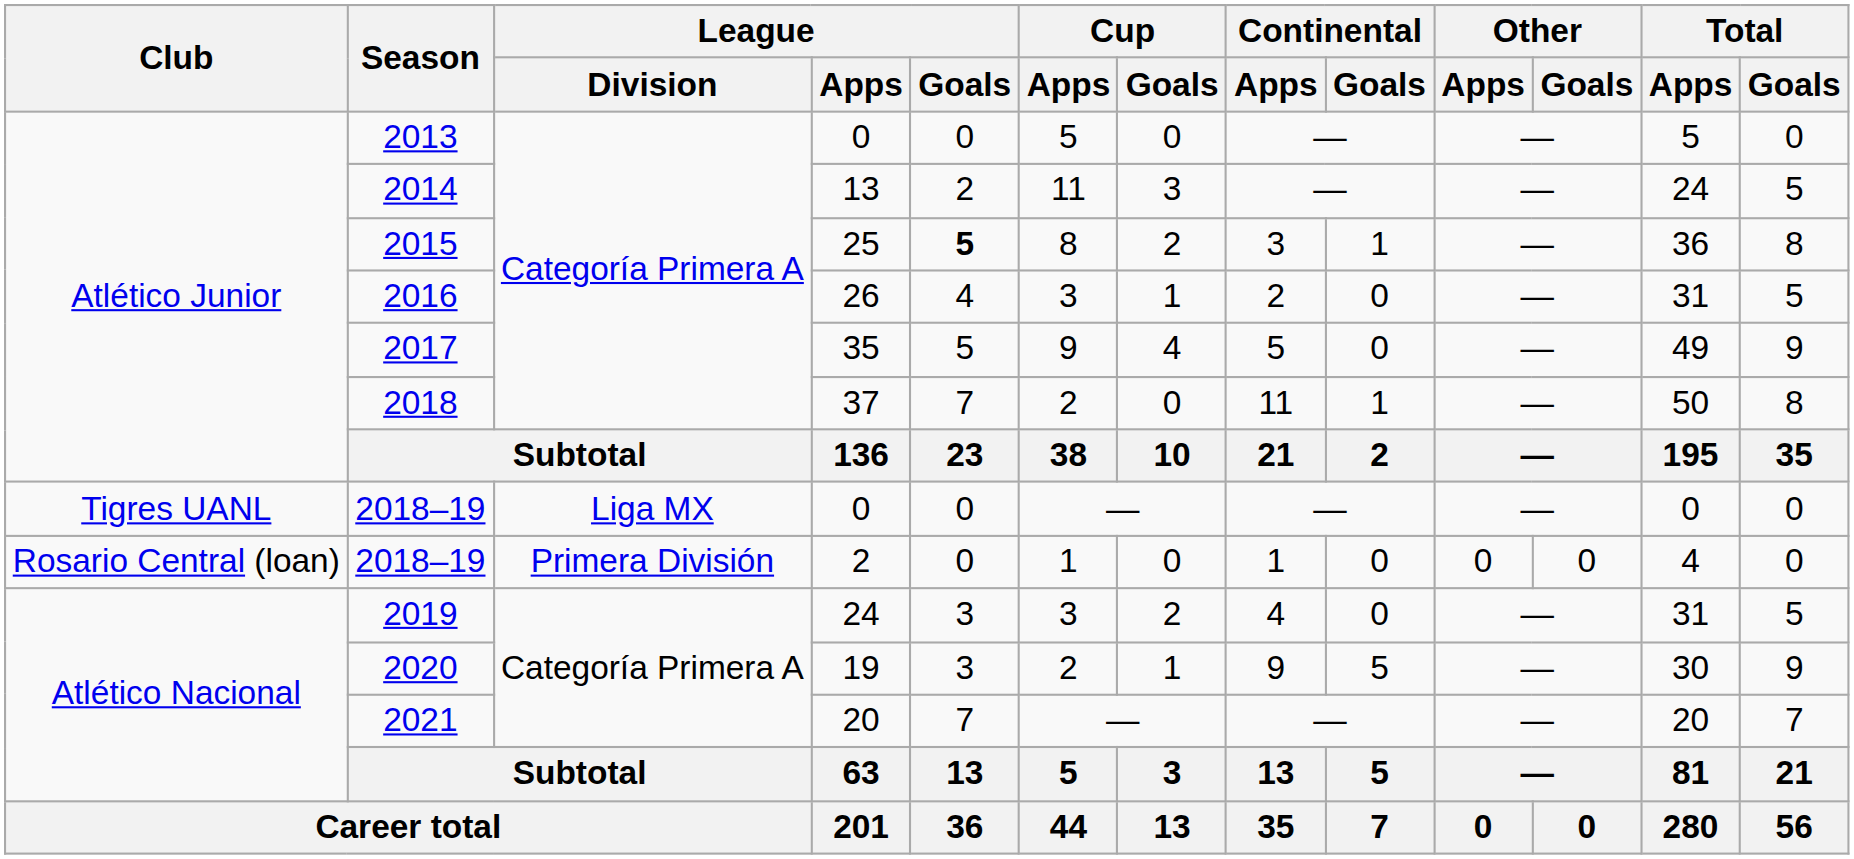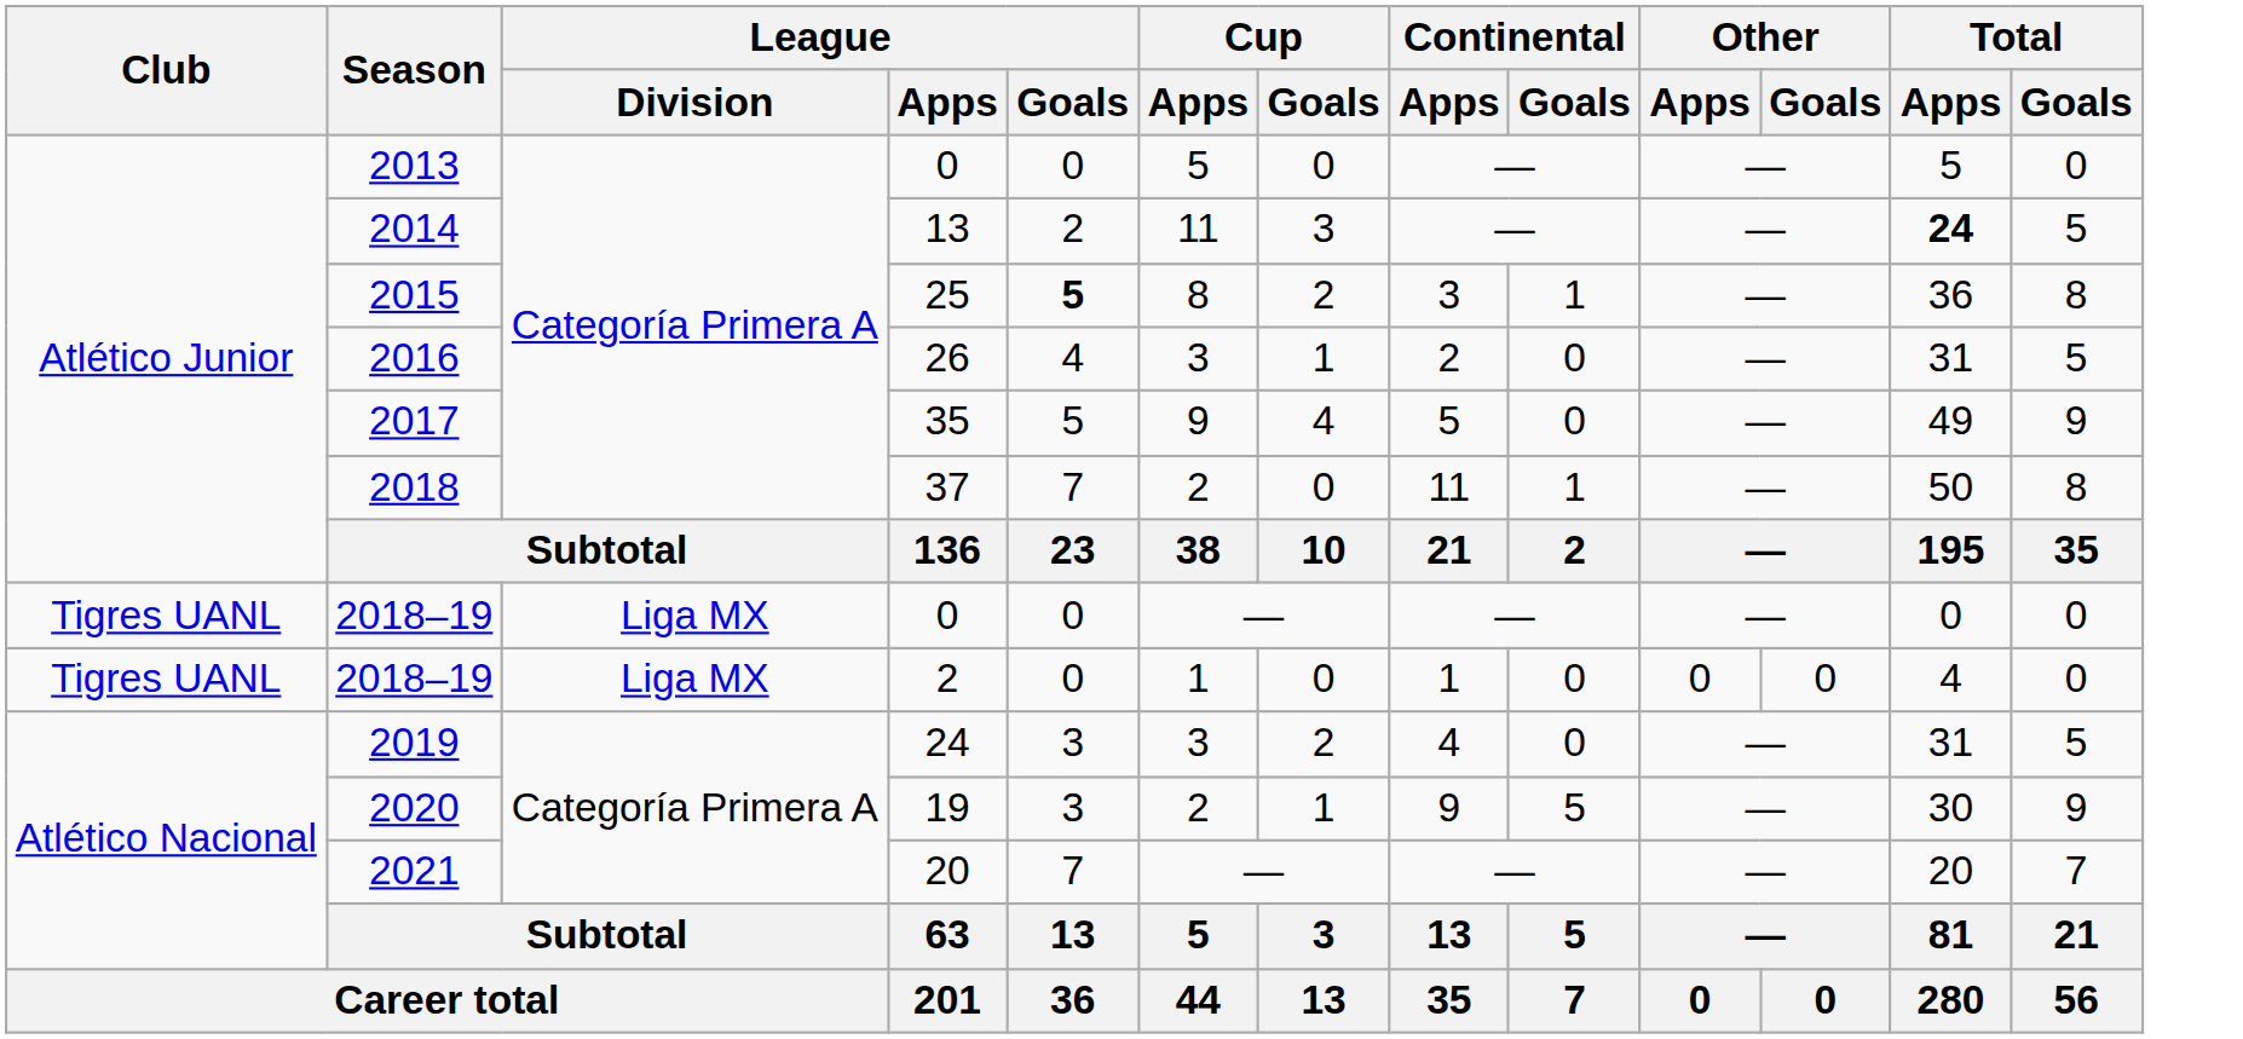 <table class="wikitable" style="text-align:center">
 <tr>
 <th rowspan="2">Club</th>
 <th rowspan="2">Season</th>
 <th colspan="3">League</th>
 <th colspan="2">Cup</th>
 <th colspan="2">Continental</th>
 <th colspan="2">Other</th>
 <th colspan="2">Total</th>
 </tr>
 <tr>
 <th>Division</th>
 <th>Apps</th>
 <th>Goals</th>
 <th>Apps</th>
 <th>Goals</th>
 <th>Apps</th>
 <th>Goals</th>
 <th>Apps</th>
 <th>Goals</th>
 <th>Apps</th>
 <th>Goals</th>
 </tr>
 <tr>
 <td rowspan="7"><a href='#'>Atlético Junior</a></td>
 <td><a href='#'>2013</a></td>
 <td rowspan="6"><a href='#'>Categoría Primera A</a></td>
 <td>0</td>
 <td>0</td>
 <td>5</td>
 <td>0</td>
 <td colspan="2">—</td>
 <td colspan="2">—</td>
 <td>5</td>
 <td>0</td>
 </tr>
 <tr>
 <td><a href='#'>2014</a></td>
 <td>13</td>
 <td>2</td>
 <td>11</td>
 <td>3</td>
 <td colspan="2">—</td>
 <td colspan="2">—</td>
-<td>24</td>
+<td><strong>24</strong></td>
 <td>5</td>
 </tr>
 <tr>
 <td><a href='#'>2015</a></td>
 <td>25</td>
 <td><strong>5</strong></td>
 <td>8</td>
 <td>2</td>
 <td>3</td>
 <td>1</td>
 <td colspan="2">—</td>
 <td>36</td>
 <td>8</td>
 </tr>
 <tr>
 <td><a href='#'>2016</a></td>
 <td>26</td>
 <td>4</td>
 <td>3</td>
 <td>1</td>
 <td>2</td>
 <td>0</td>
 <td colspan="2">—</td>
 <td>31</td>
 <td>5</td>
 </tr>
 <tr>
 <td><a href='#'>2017</a></td>
 <td>35</td>
 <td>5</td>
 <td>9</td>
 <td>4</td>
 <td>5</td>
 <td>0</td>
 <td colspan="2">—</td>
 <td>49</td>
 <td>9</td>
 </tr>
 <tr>
 <td><a href='#'>2018</a></td>
 <td>37</td>
 <td>7</td>
 <td>2</td>
 <td>0</td>
 <td>11</td>
 <td>1</td>
 <td colspan="2">—</td>
 <td>50</td>
 <td>8</td>
 </tr>
 <tr>
 <th colspan="2">Subtotal</th>
 <th>136</th>
 <th>23</th>
 <th>38</th>
 <th>10</th>
 <th>21</th>
 <th>2</th>
 <th colspan="2">—</th>
 <th>195</th>
 <th>35</th>
 </tr>
 <tr>
 <td><a href='#'>Tigres UANL</a></td>
 <td><a href='#'>2018–19</a></td>
 <td><a href='#'>Liga MX</a></td>
 <td>0</td>
 <td>0</td>
 <td colspan="2">—</td>
 <td colspan="2">—</td>
 <td colspan="2">—</td>
 <td>0</td>
 <td>0</td>
 </tr>
 <tr>
-<td><a href='#'>Rosario Central</a> (loan)</td>
+<td><a href='#'>Tigres UANL</a></td>
 <td><a href='#'>2018–19</a></td>
-<td><a href='#'>Primera División</a></td>
+<td><a href='#'>Liga MX</a></td>
 <td>2</td>
 <td>0</td>
 <td>1</td>
 <td>0</td>
 <td>1</td>
 <td>0</td>
 <td>0</td>
 <td>0</td>
 <td>4</td>
 <td>0</td>
 </tr>
 <tr>
 <td rowspan="4"><a href='#'>Atlético Nacional</a></td>
 <td><a href='#'>2019</a></td>
 <td rowspan="3">Categoría Primera A</td>
 <td>24</td>
 <td>3</td>
 <td>3</td>
 <td>2</td>
 <td>4</td>
 <td>0</td>
 <td colspan="2">—</td>
 <td>31</td>
 <td>5</td>
 </tr>
 <tr>
 <td><a href='#'>2020</a></td>
 <td>19</td>
 <td>3</td>
 <td>2</td>
 <td>1</td>
 <td>9</td>
 <td>5</td>
 <td colspan="2">—</td>
 <td>30</td>
 <td>9</td>
 </tr>
 <tr>
 <td><a href='#'>2021</a></td>
 <td>20</td>
 <td>7</td>
 <td colspan="2">—</td>
 <td colspan="2">—</td>
 <td colspan="2">—</td>
 <td>20</td>
 <td>7</td>
 </tr>
 <tr>
 <th colspan="2">Subtotal</th>
 <th>63</th>
 <th>13</th>
 <th>5</th>
 <th>3</th>
 <th>13</th>
 <th>5</th>
 <th colspan="2">—</th>
 <th>81</th>
 <th>21</th>
 </tr>
 <tr>
 <th colspan="3">Career total</th>
 <th>201</th>
 <th>36</th>
 <th>44</th>
 <th>13</th>
 <th>35</th>
 <th>7</th>
 <th>0</th>
 <th>0</th>
 <th>280</th>
 <th>56</th>
 </tr>
 </table>
